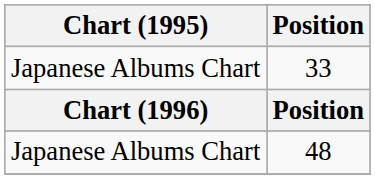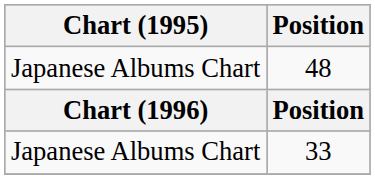 <table class="wikitable" style="text-align:center;">
 <tr>
 <th>Chart (1995)</th>
 <th>Position</th>
 </tr>
 <tr>
 <td align="left">Japanese Albums Chart</td>
-<td>33</td>
+<td>48</td>
 </tr>
 <tr>
 <th>Chart (1996)</th>
 <th>Position</th>
 </tr>
 <tr>
 <td align="left">Japanese Albums Chart</td>
-<td>48</td>
+<td>33</td>
 </tr>
 <tr>
 </tr>
 </table>
